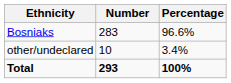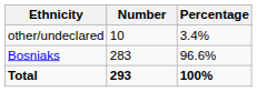 <table class="wikitable">
 <tr>
 <th width="100px">Ethnicity</th>
 <th width="80px">Number</th>
 <th width="80px">Percentage</th>
 </tr>
 <tr>
+<td>other/undeclared</td>
+<td>10</td>
+<td>3.4%</td>
+</tr>
+<tr>
 <td><a href='#'>Bosniaks</a></td>
 <td>283</td>
 <td>96.6%</td>
-</tr>
-<tr>
-<td>other/undeclared</td>
-<td>10</td>
-<td>3.4%</td>
 </tr>
 <tr>
 <td><strong>Total</strong></td>
 <td><strong>293</strong></td>
 <td><strong>100%</strong></td>
 </tr>
 </table>
